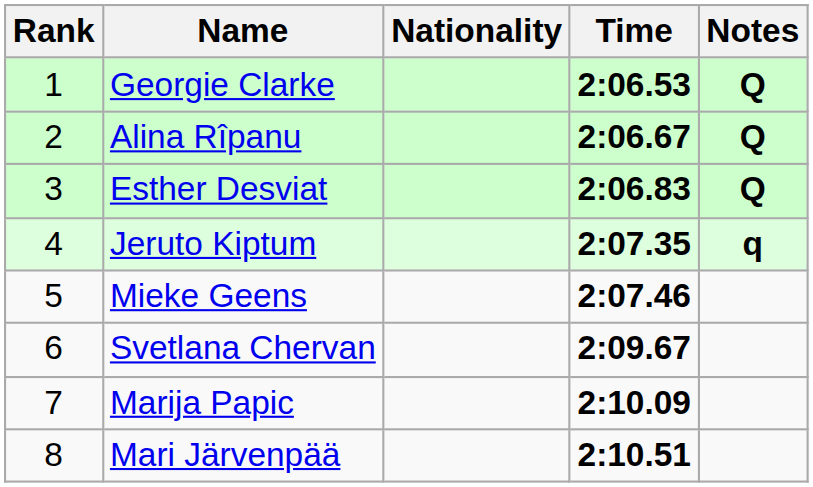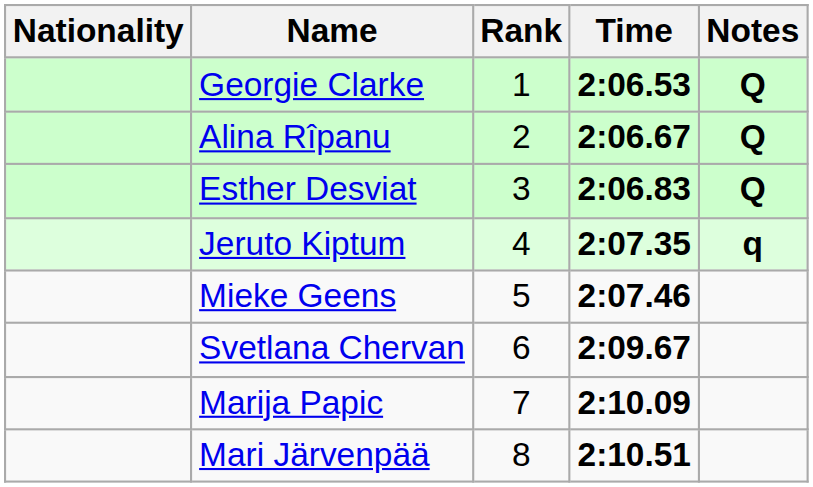 <table class="wikitable sortable" style="text-align:center">
 <tr>
+<th>Nationality</th>
+<th>Name</th>
 <th>Rank</th>
-<th>Name</th>
-<th>Nationality</th>
 <th>Time</th>
 <th>Notes</th>
 </tr>
 <tr bgcolor=ccffcc>
+<td align=left></td>
+<td align=left><a href='#'>Georgie Clarke</a></td>
 <td>1</td>
-<td align=left><a href='#'>Georgie Clarke</a></td>
-<td align=left></td>
 <td><strong>2:06.53</strong></td>
 <td><strong>Q</strong></td>
 </tr>
 <tr bgcolor=ccffcc>
+<td align=left></td>
+<td align=left><a href='#'>Alina Rîpanu</a></td>
 <td>2</td>
-<td align=left><a href='#'>Alina Rîpanu</a></td>
-<td align=left></td>
 <td><strong>2:06.67</strong></td>
 <td><strong>Q</strong></td>
 </tr>
 <tr bgcolor=ccffcc>
+<td align=left></td>
+<td align=left><a href='#'>Esther Desviat</a></td>
 <td>3</td>
-<td align=left><a href='#'>Esther Desviat</a></td>
-<td align=left></td>
 <td><strong>2:06.83</strong></td>
 <td><strong>Q</strong></td>
 </tr>
 <tr bgcolor=ddffdd>
+<td align=left></td>
+<td align=left><a href='#'>Jeruto Kiptum</a></td>
 <td>4</td>
-<td align=left><a href='#'>Jeruto Kiptum</a></td>
-<td align=left></td>
 <td><strong>2:07.35</strong></td>
 <td><strong>q</strong></td>
 </tr>
 <tr>
+<td align=left></td>
+<td align=left><a href='#'>Mieke Geens</a></td>
 <td>5</td>
-<td align=left><a href='#'>Mieke Geens</a></td>
-<td align=left></td>
 <td><strong>2:07.46</strong></td>
 <td></td>
 </tr>
 <tr>
+<td align=left></td>
+<td align=left><a href='#'>Svetlana Chervan</a></td>
 <td>6</td>
-<td align=left><a href='#'>Svetlana Chervan</a></td>
-<td align=left></td>
 <td><strong>2:09.67</strong></td>
 <td></td>
 </tr>
 <tr>
+<td align=left></td>
+<td align=left><a href='#'>Marija Papic</a></td>
 <td>7</td>
-<td align=left><a href='#'>Marija Papic</a></td>
-<td align=left></td>
 <td><strong>2:10.09</strong></td>
 <td></td>
 </tr>
 <tr>
+<td align=left></td>
+<td align=left><a href='#'>Mari Järvenpää</a></td>
 <td>8</td>
-<td align=left><a href='#'>Mari Järvenpää</a></td>
-<td align=left></td>
 <td><strong>2:10.51</strong></td>
 <td></td>
 </tr>
 </table>
